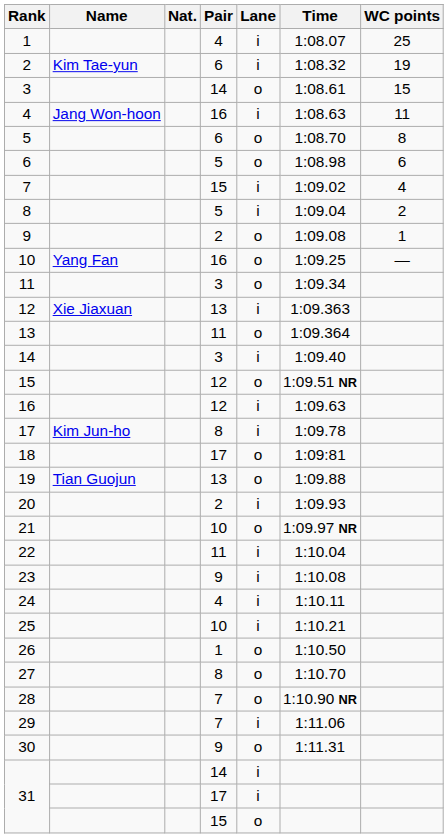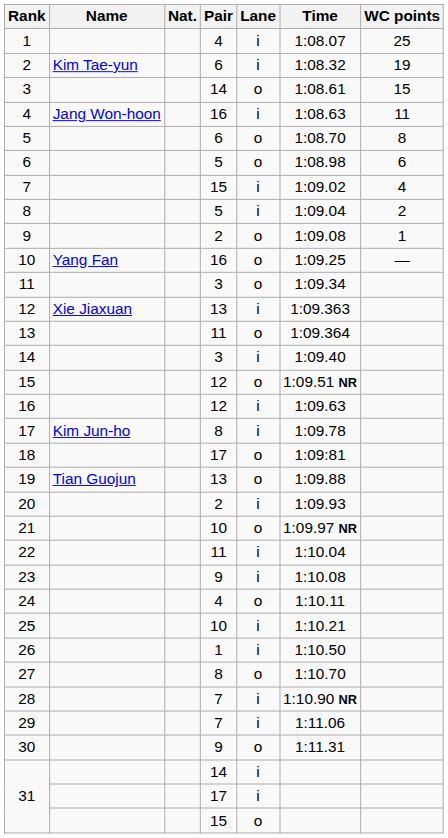 <table class="wikitable sortable" style="text-align:center">
 <tr>
 <th>Rank</th>
 <th>Name</th>
 <th>Nat.</th>
 <th>Pair</th>
 <th>Lane</th>
 <th>Time</th>
 <th>WC points</th>
 </tr>
 <tr>
 <td>1</td>
 <td align=left></td>
 <td></td>
 <td>4</td>
 <td>i</td>
 <td>1:08.07</td>
 <td>25</td>
 </tr>
 <tr>
 <td>2</td>
 <td align=left><a href='#'>Kim Tae-yun</a></td>
 <td></td>
 <td>6</td>
 <td>i</td>
 <td>1:08.32</td>
 <td>19</td>
 </tr>
 <tr>
 <td>3</td>
 <td align=left></td>
 <td></td>
 <td>14</td>
 <td>o</td>
 <td>1:08.61</td>
 <td>15</td>
 </tr>
 <tr>
 <td>4</td>
 <td align=left><a href='#'>Jang Won-hoon</a></td>
 <td></td>
 <td>16</td>
 <td>i</td>
 <td>1:08.63</td>
 <td>11</td>
 </tr>
 <tr>
 <td>5</td>
 <td align=left></td>
 <td></td>
 <td>6</td>
 <td>o</td>
 <td>1:08.70</td>
 <td>8</td>
 </tr>
 <tr>
 <td>6</td>
 <td align=left></td>
 <td></td>
 <td>5</td>
 <td>o</td>
 <td>1:08.98</td>
 <td>6</td>
 </tr>
 <tr>
 <td>7</td>
 <td align=left></td>
 <td></td>
 <td>15</td>
 <td>i</td>
 <td>1:09.02</td>
 <td>4</td>
 </tr>
 <tr>
 <td>8</td>
 <td align=left></td>
 <td></td>
 <td>5</td>
 <td>i</td>
 <td>1:09.04</td>
 <td>2</td>
 </tr>
 <tr>
 <td>9</td>
 <td align=left></td>
 <td></td>
 <td>2</td>
 <td>o</td>
 <td>1:09.08</td>
 <td>1</td>
 </tr>
 <tr>
 <td>10</td>
 <td align=left><a href='#'>Yang Fan</a></td>
 <td></td>
 <td>16</td>
 <td>o</td>
 <td>1:09.25</td>
 <td>—</td>
 </tr>
 <tr>
 <td>11</td>
 <td align=left></td>
 <td></td>
 <td>3</td>
 <td>o</td>
 <td>1:09.34</td>
 <td></td>
 </tr>
 <tr>
 <td>12</td>
 <td align=left><a href='#'>Xie Jiaxuan</a></td>
 <td></td>
 <td>13</td>
 <td>i</td>
 <td>1:09.363</td>
 <td></td>
 </tr>
 <tr>
 <td>13</td>
 <td align=left></td>
 <td></td>
 <td>11</td>
 <td>o</td>
 <td>1:09.364</td>
 <td></td>
 </tr>
 <tr>
 <td>14</td>
 <td align=left></td>
 <td></td>
 <td>3</td>
 <td>i</td>
 <td>1:09.40</td>
 <td></td>
 </tr>
 <tr>
 <td>15</td>
 <td align=left></td>
 <td></td>
 <td>12</td>
 <td>o</td>
 <td>1:09.51 <small><strong>NR</strong></small></td>
 <td></td>
 </tr>
 <tr>
 <td>16</td>
 <td align=left></td>
 <td></td>
 <td>12</td>
 <td>i</td>
 <td>1:09.63</td>
 <td></td>
 </tr>
 <tr>
 <td>17</td>
 <td align=left><a href='#'>Kim Jun-ho</a></td>
 <td></td>
 <td>8</td>
 <td>i</td>
 <td>1:09.78</td>
 <td></td>
 </tr>
 <tr>
 <td>18</td>
 <td align=left></td>
 <td></td>
 <td>17</td>
 <td>o</td>
 <td>1:09:81</td>
 <td></td>
 </tr>
 <tr>
 <td>19</td>
 <td align=left><a href='#'>Tian Guojun</a></td>
 <td></td>
 <td>13</td>
 <td>o</td>
 <td>1:09.88</td>
 <td></td>
 </tr>
 <tr>
 <td>20</td>
 <td align=left></td>
 <td></td>
 <td>2</td>
 <td>i</td>
 <td>1:09.93</td>
 <td></td>
 </tr>
 <tr>
 <td>21</td>
 <td align=left></td>
 <td></td>
 <td>10</td>
 <td>o</td>
 <td>1:09.97 <small><strong>NR</strong></small></td>
 <td></td>
 </tr>
 <tr>
 <td>22</td>
 <td align=left></td>
 <td></td>
 <td>11</td>
 <td>i</td>
 <td>1:10.04</td>
 <td></td>
 </tr>
 <tr>
 <td>23</td>
 <td align=left></td>
 <td></td>
 <td>9</td>
 <td>i</td>
 <td>1:10.08</td>
 <td></td>
 </tr>
 <tr>
 <td>24</td>
 <td align=left></td>
 <td></td>
 <td>4</td>
-<td>i</td>
+<td>o</td>
 <td>1:10.11</td>
 <td></td>
 </tr>
 <tr>
 <td>25</td>
 <td align=left></td>
 <td></td>
 <td>10</td>
 <td>i</td>
 <td>1:10.21</td>
 <td></td>
 </tr>
 <tr>
 <td>26</td>
 <td align=left></td>
 <td></td>
 <td>1</td>
-<td>o</td>
+<td>i</td>
 <td>1:10.50</td>
 <td></td>
 </tr>
 <tr>
 <td>27</td>
 <td align=left></td>
 <td></td>
 <td>8</td>
 <td>o</td>
 <td>1:10.70</td>
 <td></td>
 </tr>
 <tr>
 <td>28</td>
 <td align=left></td>
 <td></td>
 <td>7</td>
-<td>o</td>
+<td>i</td>
 <td>1:10.90 <small><strong>NR</strong></small></td>
 <td></td>
 </tr>
 <tr>
 <td>29</td>
 <td align=left></td>
 <td></td>
 <td>7</td>
 <td>i</td>
 <td>1:11.06</td>
 <td></td>
 </tr>
 <tr>
 <td>30</td>
 <td align=left></td>
 <td></td>
 <td>9</td>
 <td>o</td>
 <td>1:11.31</td>
 <td></td>
 </tr>
 <tr>
 <td rowspan=3>31</td>
 <td align=left></td>
 <td></td>
 <td>14</td>
 <td>i</td>
 <td></td>
 <td></td>
 </tr>
 <tr>
 <td align=left></td>
 <td></td>
 <td>17</td>
 <td>i</td>
 <td></td>
 <td></td>
 </tr>
 <tr>
 <td align=left></td>
 <td></td>
 <td>15</td>
 <td>o</td>
 <td></td>
 <td></td>
 </tr>
 </table>
